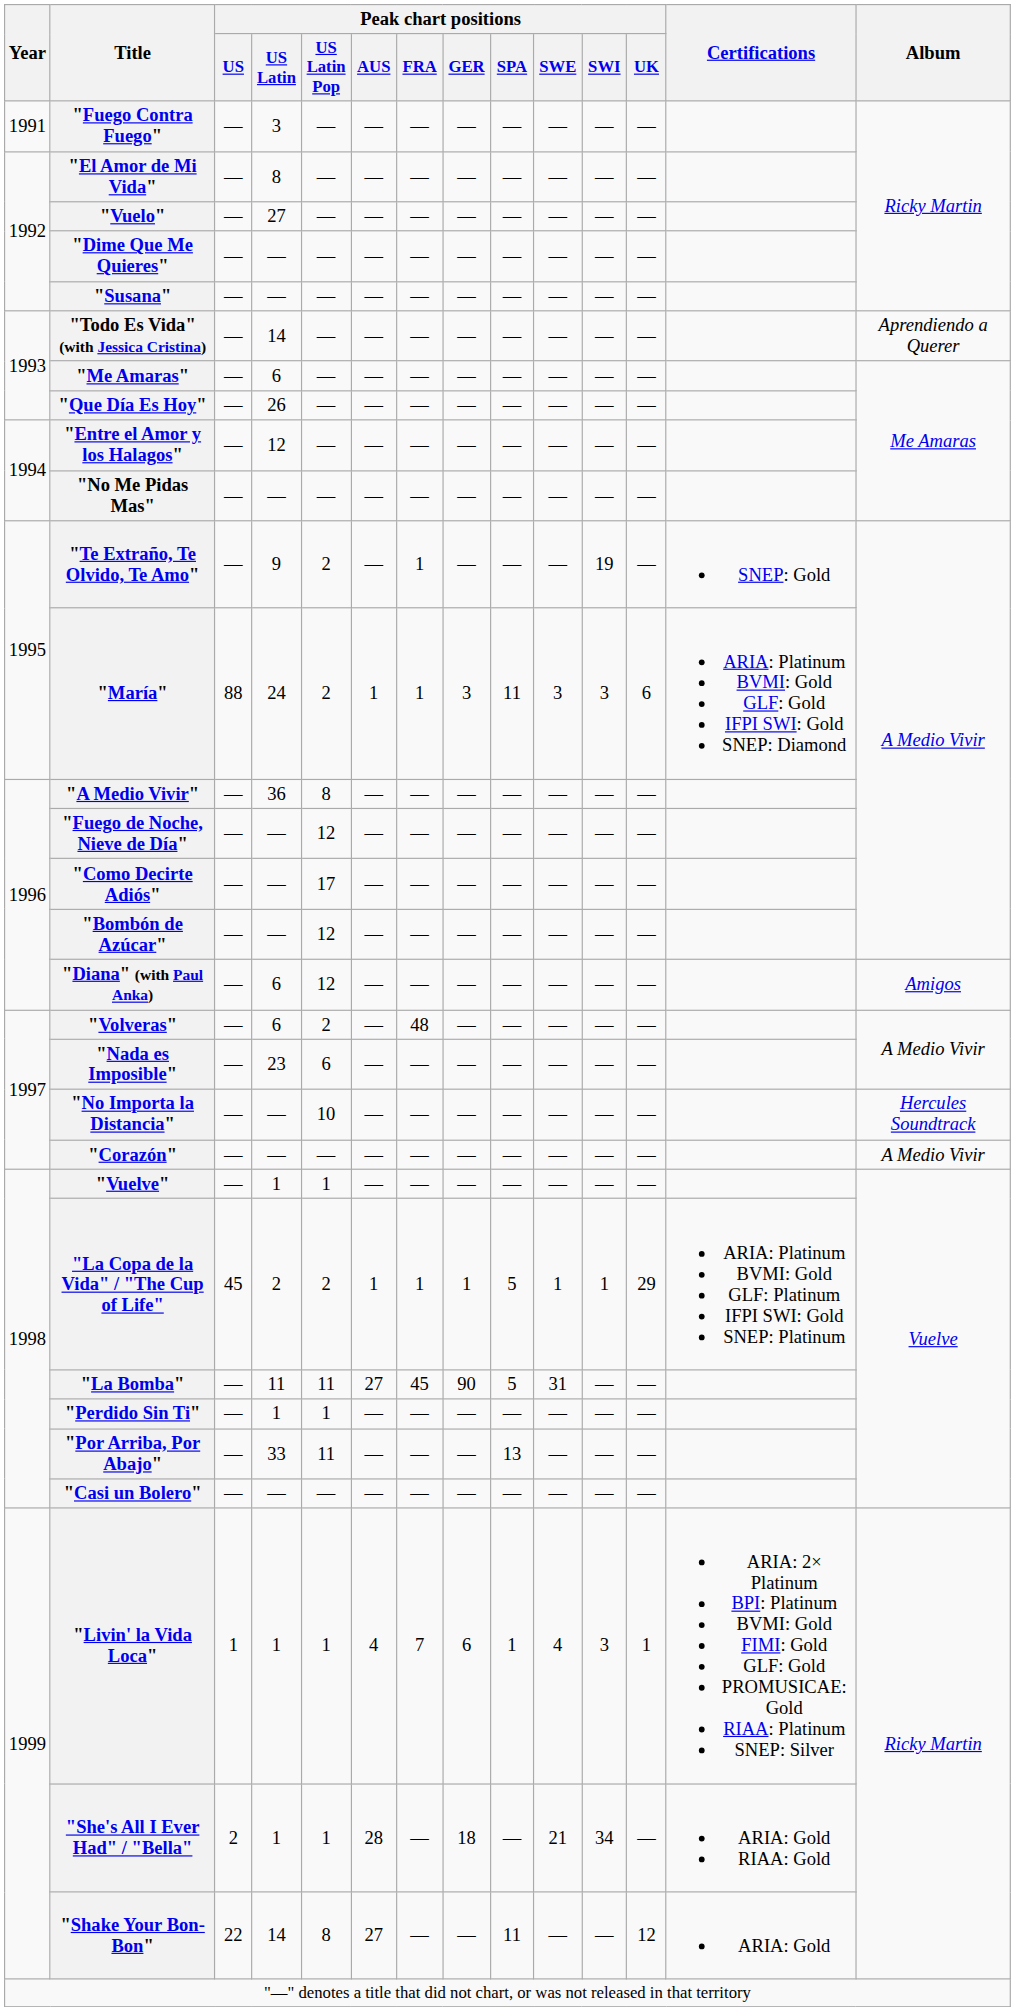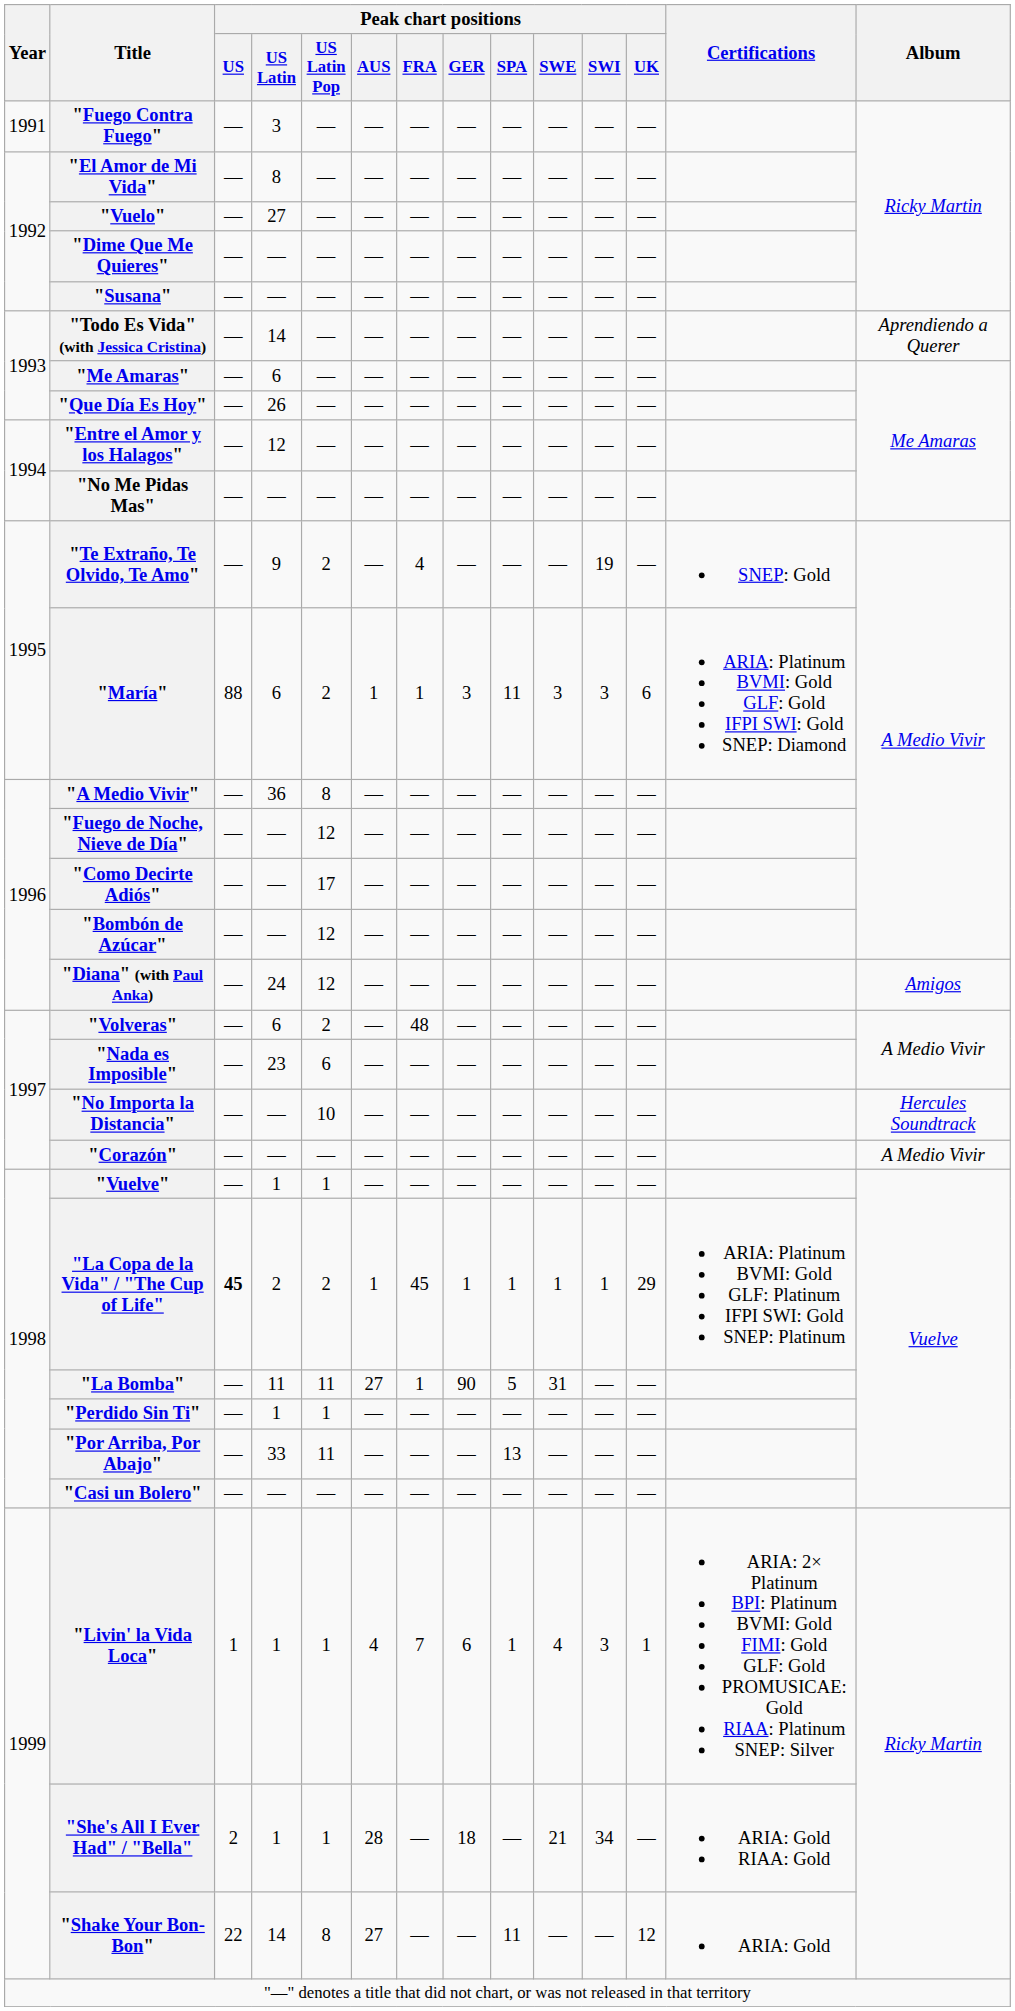 <table class="wikitable plainrowheaders" style="text-align:center">
 <tr>
 <th scope="col" rowspan="2" width="30">Year</th>
 <th scope="col" rowspan="2" width="300">Title</th>
 <th scope="col" colspan="10">Peak chart positions</th>
 <th scope="col" rowspan="2" width="181"><a href='#'>Certifications</a></th>
 <th scope="col" rowspan="2" width="250">Album</th>
 </tr>
 <tr>
 <th scope="col" style="width:3em;font-size:90%;" !width="25"><a href='#'>US</a><br></th>
 <th scope="col" style="width:3em;font-size:90%;" !width="25"><a href='#'>US Latin</a><br></th>
 <th scope="col" style="width:3em;font-size:90%;" !width="25"><a href='#'>US Latin Pop</a><br></th>
 <th scope="col" style="width:3em;font-size:90%;" !width="25"><a href='#'>AUS</a><br></th>
 <th scope="col" style="width:3em;font-size:90%;" !width="25"><a href='#'>FRA</a><br></th>
 <th scope="col" style="width:3em;font-size:90%;" !width="25"><a href='#'>GER</a><br></th>
 <th scope="col" style="width:3em;font-size:90%;" !width="25"><a href='#'>SPA</a><br></th>
 <th scope="col" style="width:3em;font-size:90%;" !width="25"><a href='#'>SWE</a><br></th>
 <th scope="col" style="width:3em;font-size:90%;" !width="25"><a href='#'>SWI</a><br></th>
 <th scope="col" style="width:3em;font-size:90%;" !width="25"><a href='#'>UK</a><br></th>
 </tr>
 <tr>
 <td>1991</td>
 <th scope="row">"<a href='#'>Fuego Contra Fuego</a>"</th>
 <td>—</td>
 <td>3</td>
 <td>—</td>
 <td>—</td>
 <td>—</td>
 <td>—</td>
 <td>—</td>
 <td>—</td>
 <td>—</td>
 <td>—</td>
 <td></td>
 <td rowspan="5"><em><a href='#'>Ricky Martin</a></em></td>
 </tr>
 <tr>
 <td rowspan="4">1992</td>
 <th scope="row">"<a href='#'>El Amor de Mi Vida</a>"</th>
 <td>—</td>
 <td>8</td>
 <td>—</td>
 <td>—</td>
 <td>—</td>
 <td>—</td>
 <td>—</td>
 <td>—</td>
 <td>—</td>
 <td>—</td>
 <td></td>
 </tr>
 <tr>
 <th scope="row">"<a href='#'>Vuelo</a>"</th>
 <td>—</td>
 <td>27</td>
 <td>—</td>
 <td>—</td>
 <td>—</td>
 <td>—</td>
 <td>—</td>
 <td>—</td>
 <td>—</td>
 <td>—</td>
 <td></td>
 </tr>
 <tr>
 <th scope="row">"<a href='#'>Dime Que Me Quieres</a>"</th>
 <td>—</td>
 <td>—</td>
 <td>—</td>
 <td>—</td>
 <td>—</td>
 <td>—</td>
 <td>—</td>
 <td>—</td>
 <td>—</td>
 <td>—</td>
 <td></td>
 </tr>
 <tr>
 <th scope="row">"<a href='#'>Susana</a>"</th>
 <td>—</td>
 <td>—</td>
 <td>—</td>
 <td>—</td>
 <td>—</td>
 <td>—</td>
 <td>—</td>
 <td>—</td>
 <td>—</td>
 <td>—</td>
 <td></td>
 </tr>
 <tr>
 <td rowspan="3">1993</td>
 <th scope="row">"Todo Es Vida" <small>(with <a href='#'>Jessica Cristina</a>)</small></th>
 <td>—</td>
 <td>14</td>
 <td>—</td>
 <td>—</td>
 <td>—</td>
 <td>—</td>
 <td>—</td>
 <td>—</td>
 <td>—</td>
 <td>—</td>
 <td></td>
 <td><em>Aprendiendo a Querer</em></td>
 </tr>
 <tr>
 <th scope="row">"<a href='#'>Me Amaras</a>"</th>
 <td>—</td>
 <td>6</td>
 <td>—</td>
 <td>—</td>
 <td>—</td>
 <td>—</td>
 <td>—</td>
 <td>—</td>
 <td>—</td>
 <td>—</td>
 <td></td>
 <td rowspan="4"><em><a href='#'>Me Amaras</a></em></td>
 </tr>
 <tr>
 <th scope="row">"<a href='#'>Que Día Es Hoy</a>"</th>
 <td>—</td>
 <td>26</td>
 <td>—</td>
 <td>—</td>
 <td>—</td>
 <td>—</td>
 <td>—</td>
 <td>—</td>
 <td>—</td>
 <td>—</td>
 <td></td>
 </tr>
 <tr>
 <td rowspan="2">1994</td>
 <th scope="row">"<a href='#'>Entre el Amor y los Halagos</a>"</th>
 <td>—</td>
 <td>12</td>
 <td>—</td>
 <td>—</td>
 <td>—</td>
 <td>—</td>
 <td>—</td>
 <td>—</td>
 <td>—</td>
 <td>—</td>
 <td></td>
 </tr>
 <tr>
 <th scope="row">"No Me Pidas Mas"</th>
 <td>—</td>
 <td>—</td>
 <td>—</td>
 <td>—</td>
 <td>—</td>
 <td>—</td>
 <td>—</td>
 <td>—</td>
 <td>—</td>
 <td>—</td>
 <td></td>
 </tr>
 <tr>
 <td rowspan="2">1995</td>
 <th scope="row">"<a href='#'>Te Extraño, Te Olvido, Te Amo</a>"</th>
 <td>—</td>
 <td>9</td>
 <td>2</td>
 <td>—</td>
-<td>1</td>
+<td>4</td>
 <td>—</td>
 <td>—</td>
 <td>—</td>
 <td>19</td>
 <td>—</td>
 <td><br><ul><li><a href='#'>SNEP</a>: Gold</li></ul></td>
 <td rowspan="6"><em><a href='#'>A Medio Vivir</a></em></td>
 </tr>
 <tr>
 <th scope="row">"<a href='#'>María</a>"</th>
 <td>88</td>
-<td>24</td>
+<td>6</td>
 <td>2</td>
 <td>1</td>
 <td>1</td>
 <td>3</td>
 <td>11</td>
 <td>3</td>
 <td>3</td>
 <td>6</td>
 <td><br><ul><li><a href='#'>ARIA</a>: Platinum</li><li><a href='#'>BVMI</a>: Gold</li><li><a href='#'>GLF</a>: Gold</li><li><a href='#'>IFPI SWI</a>: Gold</li><li>SNEP: Diamond</li></ul></td>
 </tr>
 <tr>
 <td rowspan="5">1996</td>
 <th scope="row">"<a href='#'>A Medio Vivir</a>"</th>
 <td>—</td>
 <td>36</td>
 <td>8</td>
 <td>—</td>
 <td>—</td>
 <td>—</td>
 <td>—</td>
 <td>—</td>
 <td>—</td>
 <td>—</td>
 <td></td>
 </tr>
 <tr>
 <th scope="row">"<a href='#'>Fuego de Noche, Nieve de Día</a>"</th>
 <td>—</td>
 <td>—</td>
 <td>12</td>
 <td>—</td>
 <td>—</td>
 <td>—</td>
 <td>—</td>
 <td>—</td>
 <td>—</td>
 <td>—</td>
 <td></td>
 </tr>
 <tr>
 <th scope="row">"<a href='#'>Como Decirte Adiós</a>"</th>
 <td>—</td>
 <td>—</td>
 <td>17</td>
 <td>—</td>
 <td>—</td>
 <td>—</td>
 <td>—</td>
 <td>—</td>
 <td>—</td>
 <td>—</td>
 <td></td>
 </tr>
 <tr>
 <th scope="row">"<a href='#'>Bombón de Azúcar</a>"</th>
 <td>—</td>
 <td>—</td>
 <td>12</td>
 <td>—</td>
 <td>—</td>
 <td>—</td>
 <td>—</td>
 <td>—</td>
 <td>—</td>
 <td>—</td>
 <td></td>
 </tr>
 <tr>
 <th scope="row">"<a href='#'>Diana</a>" <small>(with <a href='#'>Paul Anka</a>)</small></th>
 <td>—</td>
-<td>6</td>
+<td>24</td>
 <td>12</td>
 <td>—</td>
 <td>—</td>
 <td>—</td>
 <td>—</td>
 <td>—</td>
 <td>—</td>
 <td>—</td>
 <td></td>
 <td><em><a href='#'>Amigos</a></em></td>
 </tr>
 <tr>
 <td rowspan="4" style="text-align:center;">1997</td>
 <th scope="row">"<a href='#'>Volveras</a>"</th>
 <td>—</td>
 <td>6</td>
 <td>2</td>
 <td>—</td>
 <td>48</td>
 <td>—</td>
 <td>—</td>
 <td>—</td>
 <td>—</td>
 <td>—</td>
 <td></td>
 <td rowspan="2"><em>A Medio Vivir</em></td>
 </tr>
 <tr>
 <th scope="row">"<a href='#'>Nada es Imposible</a>"</th>
 <td>—</td>
 <td>23</td>
 <td>6</td>
 <td>—</td>
 <td>—</td>
 <td>—</td>
 <td>—</td>
 <td>—</td>
 <td>—</td>
 <td>—</td>
 <td></td>
 </tr>
 <tr>
 <th scope="row">"<a href='#'>No Importa la Distancia</a>"</th>
 <td>—</td>
 <td>—</td>
 <td>10</td>
 <td>—</td>
 <td>—</td>
 <td>—</td>
 <td>—</td>
 <td>—</td>
 <td>—</td>
 <td>—</td>
 <td></td>
 <td><em><a href='#'>Hercules Soundtrack</a></em></td>
 </tr>
 <tr>
 <th scope="row">"<a href='#'>Corazón</a>"</th>
 <td>—</td>
 <td>—</td>
 <td>—</td>
 <td>—</td>
 <td>—</td>
 <td>—</td>
 <td>—</td>
 <td>—</td>
 <td>—</td>
 <td>—</td>
 <td></td>
 <td><em>A Medio Vivir</em></td>
 </tr>
 <tr>
 <td style="text-align:center;" rowspan="6">1998</td>
 <th scope="row">"<a href='#'>Vuelve</a>"</th>
 <td>—</td>
 <td>1</td>
 <td>1</td>
 <td>—</td>
 <td>—</td>
 <td>—</td>
 <td>—</td>
 <td>—</td>
 <td>—</td>
 <td>—</td>
 <td></td>
 <td rowspan="6"><em><a href='#'>Vuelve</a></em></td>
 </tr>
 <tr>
 <th scope="row"><a href='#'>"La Copa de la Vida" / "The Cup of Life"</a></th>
-<td>45</td>
+<td><strong>45</strong></td>
 <td>2</td>
 <td>2</td>
 <td>1</td>
+<td>45</td>
 <td>1</td>
 <td>1</td>
-<td>5</td>
 <td>1</td>
 <td>1</td>
 <td>29</td>
 <td><br><ul><li>ARIA: Platinum</li><li>BVMI: Gold</li><li>GLF: Platinum</li><li>IFPI SWI: Gold</li><li>SNEP: Platinum</li></ul></td>
 </tr>
 <tr>
 <th scope="row">"<a href='#'>La Bomba</a>"</th>
 <td>—</td>
 <td>11</td>
 <td>11</td>
 <td>27</td>
-<td>45</td>
+<td>1</td>
 <td>90</td>
 <td>5</td>
 <td>31</td>
 <td>—</td>
 <td>—</td>
 <td></td>
 </tr>
 <tr>
 <th scope="row">"<a href='#'>Perdido Sin Ti</a>"</th>
 <td>—</td>
 <td>1</td>
 <td>1</td>
 <td>—</td>
 <td>—</td>
 <td>—</td>
 <td>—</td>
 <td>—</td>
 <td>—</td>
 <td>—</td>
 <td></td>
 </tr>
 <tr>
 <th scope="row">"<a href='#'>Por Arriba, Por Abajo</a>"</th>
 <td>—</td>
 <td>33</td>
 <td>11</td>
 <td>—</td>
 <td>—</td>
 <td>—</td>
 <td>13</td>
 <td>—</td>
 <td>—</td>
 <td>—</td>
 <td></td>
 </tr>
 <tr>
 <th scope="row">"<a href='#'>Casi un Bolero</a>"</th>
 <td>—</td>
 <td>—</td>
 <td>—</td>
 <td>—</td>
 <td>—</td>
 <td>—</td>
 <td>—</td>
 <td>—</td>
 <td>—</td>
 <td>—</td>
 <td></td>
 </tr>
 <tr>
 <td rowspan="3">1999</td>
 <th scope="row">"<a href='#'>Livin' la Vida Loca</a>"</th>
 <td>1</td>
 <td>1</td>
 <td>1</td>
 <td>4</td>
 <td>7</td>
 <td>6</td>
 <td>1</td>
 <td>4</td>
 <td>3</td>
 <td>1</td>
 <td><br><ul><li>ARIA: 2× Platinum</li><li><a href='#'>BPI</a>: Platinum</li><li>BVMI: Gold</li><li><a href='#'>FIMI</a>: Gold</li><li>GLF: Gold</li><li>PROMUSICAE: Gold</li><li><a href='#'>RIAA</a>: Platinum</li><li>SNEP: Silver</li></ul></td>
 <td rowspan="3"><em><a href='#'>Ricky Martin</a></em></td>
 </tr>
 <tr>
 <th scope="row"><a href='#'>"She's All I Ever Had" / "Bella"</a></th>
 <td>2</td>
 <td>1</td>
 <td>1</td>
 <td>28</td>
 <td>—</td>
 <td>18</td>
 <td>—</td>
 <td>21</td>
 <td>34</td>
 <td>—</td>
 <td><br><ul><li>ARIA: Gold</li><li>RIAA: Gold</li></ul></td>
 </tr>
 <tr>
 <th scope="row">"<a href='#'>Shake Your Bon-Bon</a>"</th>
 <td>22</td>
 <td>14</td>
 <td>8</td>
 <td>27</td>
 <td>—</td>
 <td>—</td>
 <td>11</td>
 <td>—</td>
 <td>—</td>
 <td>12</td>
 <td><br><ul><li>ARIA: Gold</li></ul></td>
 </tr>
 <tr>
 <td colspan="15" style="font-size:90%">"—" denotes a title that did not chart, or was not released in that territory</td>
 </tr>
 </table>
